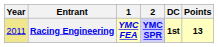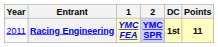 <table class="wikitable" style="text-align:center; font-size:85%">
 <tr>
 <th>Year</th>
 <th>Entrant</th>
 <th>1</th>
 <th>2</th>
 <th>DC</th>
 <th>Points</th>
 </tr>
 <tr>
-<td style="background: khaki;"><a href='#'>2011</a></td>
+<td><a href='#'>2011</a></td>
 <th nowrap><a href='#'>Racing Engineering</a></th>
 <td style="background:#FFFFBF;"><strong><em><a href='#'>YMC<br>FEA</a></em></strong><br></td>
 <td style="background:#CFCFFF;"><strong><a href='#'>YMC<br>SPR</a><br></strong></td>
 <th style="background:#FFFFBF;">1st</th>
-<th style="background:#FFFFBF;">13</th>
+<th style="background:#FFFFBF;">11</th>
 </tr>
 </table>
